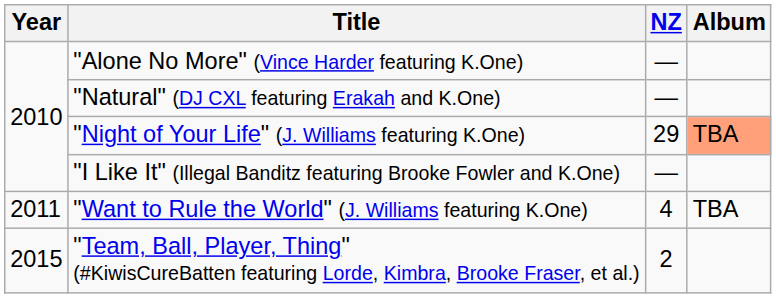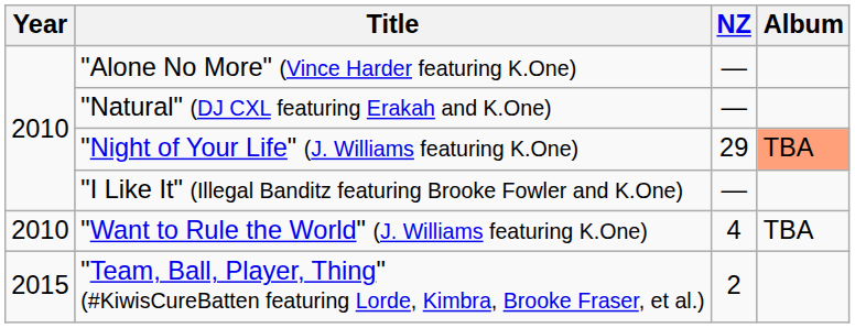 <table class="wikitable">
 <tr>
 <th>Year</th>
 <th>Title</th>
 <th><a href='#'>NZ</a><br></th>
 <th>Album</th>
 </tr>
 <tr>
 <td rowspan="4">2010</td>
 <td>"Alone No More" <small>(<a href='#'>Vince Harder</a> featuring K.One)</small></td>
 <td align="center">—</td>
 <td></td>
 </tr>
 <tr>
 <td>"Natural" <small>(<a href='#'>DJ CXL</a> featuring <a href='#'>Erakah</a> and K.One)</small></td>
 <td align="center">—</td>
 <td></td>
 </tr>
 <tr>
 <td>"<a href='#'>Night of Your Life</a>" <small>(<a href='#'>J. Williams</a> featuring K.One)</small></td>
 <td align="center">29</td>
 <td style="background: lightsalmon;">TBA</td>
 </tr>
 <tr>
 <td>"I Like It" <small>(Illegal Banditz featuring Brooke Fowler and K.One)</small></td>
 <td align="center">—</td>
 <td></td>
 </tr>
 <tr>
-<td>2011</td>
+<td>2010</td>
 <td>"<a href='#'>Want to Rule the World</a>" <small>(<a href='#'>J. Williams</a> featuring K.One)</small></td>
 <td align="center">4</td>
 <td>TBA</td>
 </tr>
 <tr>
 <td>2015</td>
 <td>"<a href='#'>Team, Ball, Player, Thing</a>"<br><small>(#KiwisCureBatten featuring <a href='#'>Lorde</a>, <a href='#'>Kimbra</a>, <a href='#'>Brooke Fraser</a>, et al.)</small></td>
 <td align="center">2</td>
 <td></td>
 </tr>
 </table>
